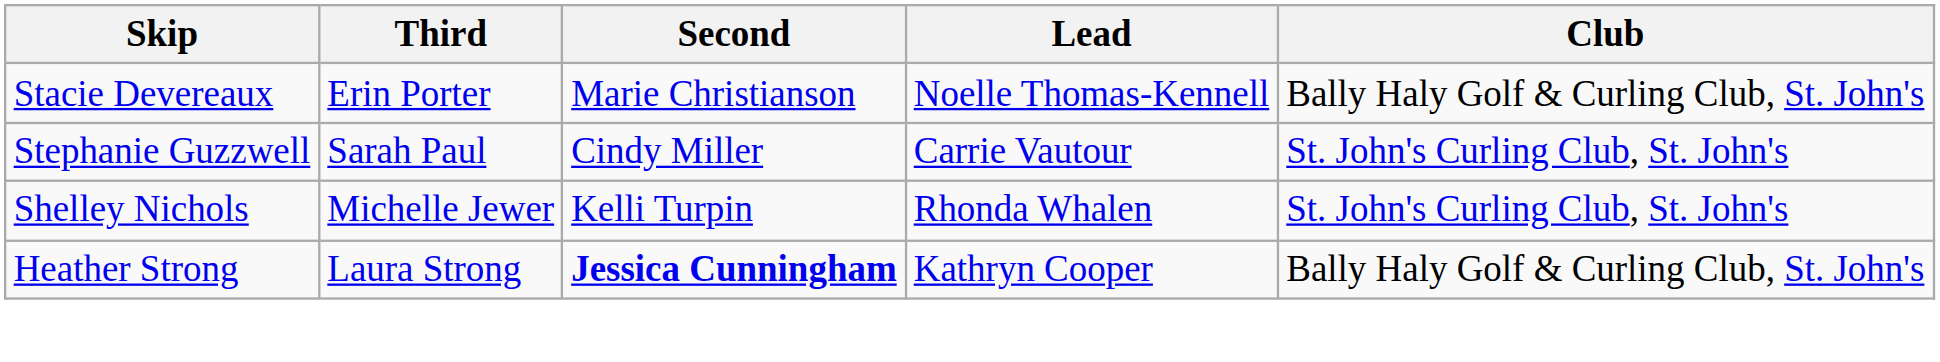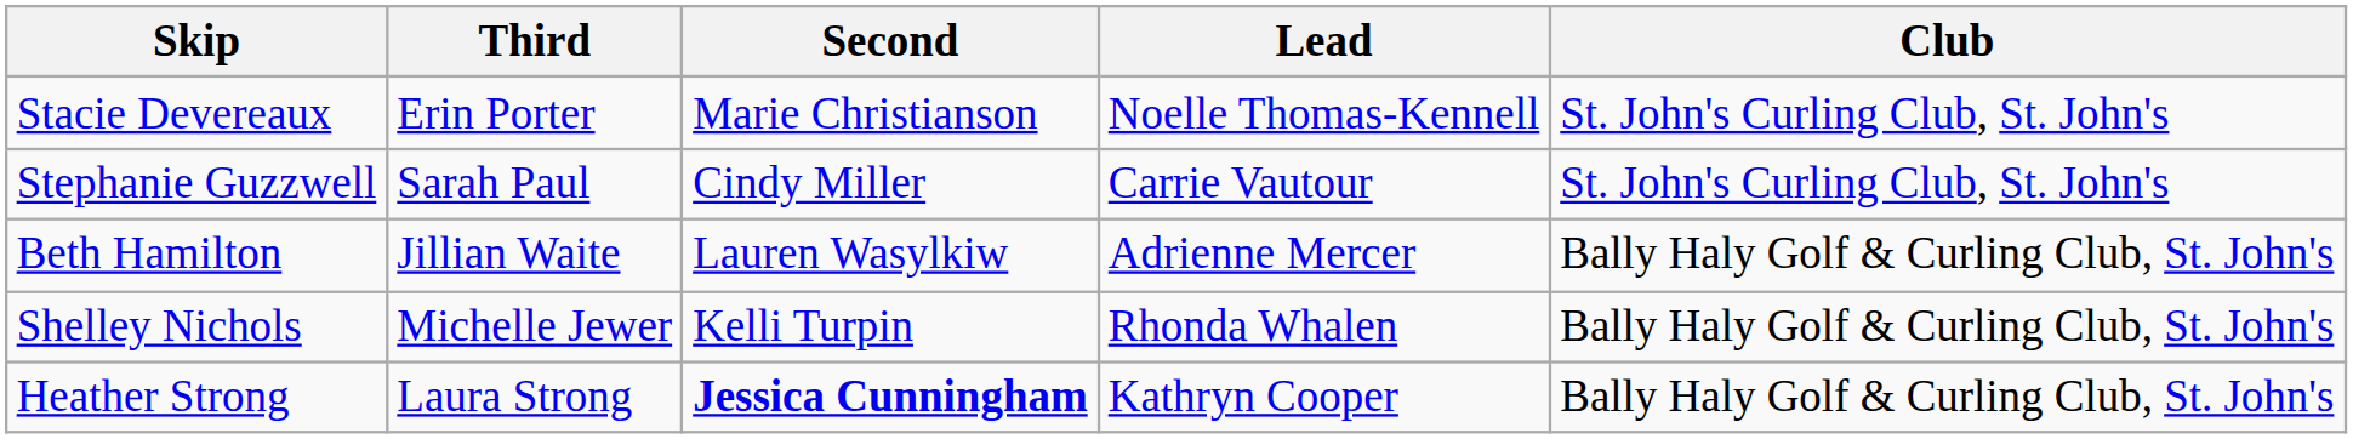 <table class=wikitable>
 <tr>
 <th>Skip</th>
 <th>Third</th>
 <th>Second</th>
 <th>Lead</th>
 <th>Club</th>
 </tr>
 <tr>
 <td><a href='#'>Stacie Devereaux</a></td>
 <td><a href='#'>Erin Porter</a></td>
 <td><a href='#'>Marie Christianson</a></td>
 <td><a href='#'>Noelle Thomas-Kennell</a></td>
-<td>Bally Haly Golf & Curling Club, <a href='#'>St. John's</a></td>
+<td><a href='#'>St. John's Curling Club</a>, <a href='#'>St. John's</a></td>
 </tr>
 <tr>
 <td><a href='#'>Stephanie Guzzwell</a></td>
 <td><a href='#'>Sarah Paul</a></td>
 <td><a href='#'>Cindy Miller</a></td>
 <td><a href='#'>Carrie Vautour</a></td>
 <td><a href='#'>St. John's Curling Club</a>, <a href='#'>St. John's</a></td>
 </tr>
 <tr>
+<td><a href='#'>Beth Hamilton</a></td>
+<td><a href='#'>Jillian Waite</a></td>
+<td><a href='#'>Lauren Wasylkiw</a></td>
+<td><a href='#'>Adrienne Mercer</a></td>
+<td>Bally Haly Golf & Curling Club, <a href='#'>St. John's</a></td>
+</tr>
+<tr>
 <td><a href='#'>Shelley Nichols</a></td>
 <td><a href='#'>Michelle Jewer</a></td>
 <td><a href='#'>Kelli Turpin</a></td>
 <td><a href='#'>Rhonda Whalen</a></td>
-<td><a href='#'>St. John's Curling Club</a>, <a href='#'>St. John's</a></td>
+<td>Bally Haly Golf & Curling Club, <a href='#'>St. John's</a></td>
 </tr>
 <tr>
 <td><a href='#'>Heather Strong</a></td>
 <td><a href='#'>Laura Strong</a></td>
 <td><strong><a href='#'>Jessica Cunningham</a></strong></td>
 <td><a href='#'>Kathryn Cooper</a></td>
 <td>Bally Haly Golf & Curling Club, <a href='#'>St. John's</a></td>
 </tr>
 </table>
